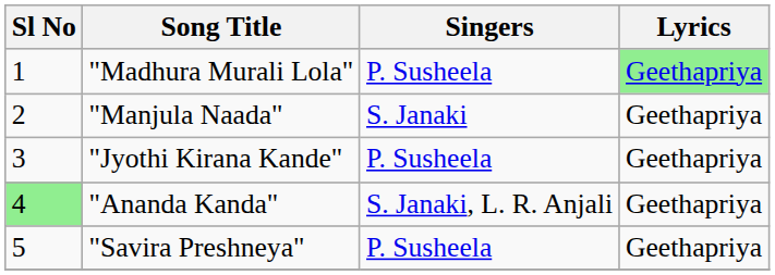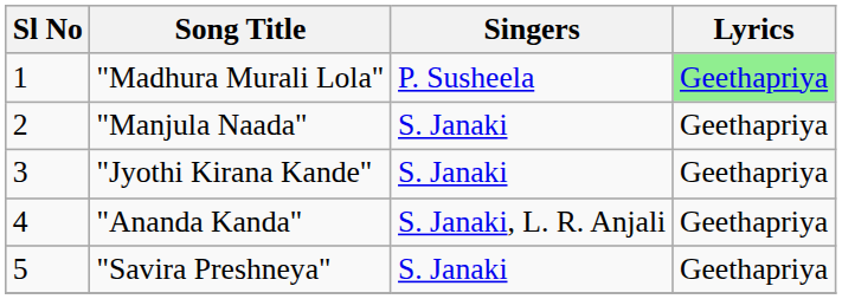 <table class="wikitable">
 <tr>
 <th>Sl No</th>
 <th>Song Title</th>
 <th>Singers</th>
 <th>Lyrics</th>
 </tr>
 <tr>
 <td>1</td>
 <td>"Madhura Murali Lola"</td>
 <td><a href='#'>P. Susheela</a></td>
 <td style="background: lightgreen;"><a href='#'>Geethapriya</a></td>
 </tr>
 <tr>
 <td>2</td>
 <td>"Manjula Naada"</td>
 <td><a href='#'>S. Janaki</a></td>
 <td>Geethapriya</td>
 </tr>
 <tr>
 <td>3</td>
 <td>"Jyothi Kirana Kande"</td>
-<td><a href='#'>P. Susheela</a></td>
+<td><a href='#'>S. Janaki</a></td>
 <td>Geethapriya</td>
 </tr>
 <tr>
-<td style="background: lightgreen;">4</td>
+<td>4</td>
 <td>"Ananda Kanda"</td>
 <td><a href='#'>S. Janaki</a>, L. R. Anjali</td>
 <td>Geethapriya</td>
 </tr>
 <tr>
 <td>5</td>
 <td>"Savira Preshneya"</td>
-<td><a href='#'>P. Susheela</a></td>
+<td><a href='#'>S. Janaki</a></td>
 <td>Geethapriya</td>
 </tr>
 <tr>
 </tr>
 </table>
